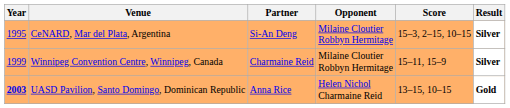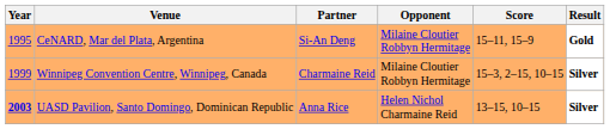 <table class="sortable wikitable" style="font-size: 90%;">
 <tr>
 <th>Year</th>
 <th>Venue</th>
 <th>Partner</th>
 <th>Opponent</th>
 <th>Score</th>
 <th>Result</th>
 </tr>
 <tr style="background:#FFB069">
 <td align="center"><a href='#'>1995</a></td>
 <td align="left"><a href='#'>CeNARD</a>, <a href='#'>Mar del Plata</a>, Argentina</td>
 <td align="left"> <a href='#'>Si-An Deng</a></td>
 <td align="left"> <a href='#'>Milaine Cloutier</a><br> <a href='#'>Robbyn Hermitage</a></td>
-<td align="left">15–3, 2–15, 10–15</td>
-<td style="text-align:left; background:white"> <strong>Silver</strong></td>
+<td align="left">15–11, 15–9</td>
+<td style="text-align:left; background:white"> <strong>Gold</strong></td>
 </tr>
 <tr style="background:#FFB069">
 <td align="center"><a href='#'>1999</a></td>
 <td align="left"><a href='#'>Winnipeg Convention Centre</a>, <a href='#'>Winnipeg</a>, Canada</td>
 <td align="left"> <a href='#'>Charmaine Reid</a></td>
 <td align="left"> Milaine Cloutier<br> Robbyn Hermitage</td>
-<td align="left">15–11, 15–9</td>
+<td align="left">15–3, 2–15, 10–15</td>
 <td style="text-align:left; background:white"> <strong>Silver</strong></td>
 </tr>
 <tr style="background:#FFB069">
 <td align="center"><strong><a href='#'>2003</a></strong></td>
 <td align="left"><a href='#'>UASD Pavilion</a>, <a href='#'>Santo Domingo</a>, Dominican Republic</td>
 <td align="left"> <a href='#'>Anna Rice</a></td>
 <td align="left"> <a href='#'>Helen Nichol</a><br> Charmaine Reid</td>
 <td align="left">13–15, 10–15</td>
-<td style="text-align:left; background:white"> <strong>Gold</strong></td>
+<td style="text-align:left; background:white"> <strong>Silver</strong></td>
 </tr>
 </table>
